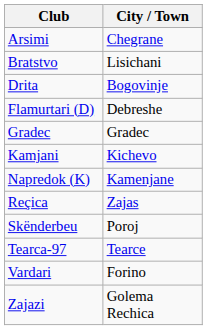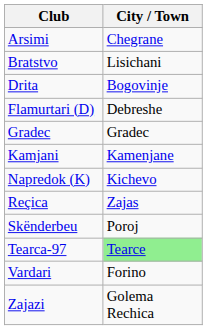 <table class="wikitable sortable">
 <tr>
 <th width="100px">Club</th>
 <th width="100px">City / Town</th>
 </tr>
 <tr>
 <td><a href='#'>Arsimi</a></td>
 <td><a href='#'>Chegrane</a></td>
 </tr>
 <tr>
 <td><a href='#'>Bratstvo</a></td>
 <td>Lisichani</td>
 </tr>
 <tr>
 <td><a href='#'>Drita</a></td>
 <td><a href='#'>Bogovinje</a></td>
 </tr>
 <tr>
 <td><a href='#'>Flamurtari (D)</a></td>
 <td>Debreshe</td>
 </tr>
 <tr>
 <td><a href='#'>Gradec</a></td>
 <td>Gradec</td>
 </tr>
 <tr>
 <td><a href='#'>Kamjani</a></td>
-<td><a href='#'>Kichevo</a></td>
+<td><a href='#'>Kamenjane</a></td>
 </tr>
 <tr>
 <td><a href='#'>Napredok (K)</a></td>
-<td><a href='#'>Kamenjane</a></td>
+<td><a href='#'>Kichevo</a></td>
 </tr>
 <tr>
 <td><a href='#'>Reçica</a></td>
 <td><a href='#'>Zajas</a></td>
 </tr>
 <tr>
 <td><a href='#'>Skënderbeu</a></td>
 <td>Poroj</td>
 </tr>
 <tr>
 <td><a href='#'>Tearca-97</a></td>
-<td><a href='#'>Tearce</a></td>
+<td style="background: lightgreen;"><a href='#'>Tearce</a></td>
 </tr>
 <tr>
 <td><a href='#'>Vardari</a></td>
 <td>Forino</td>
 </tr>
 <tr>
 <td><a href='#'>Zajazi</a></td>
 <td>Golema Rechica</td>
 </tr>
 </table>
